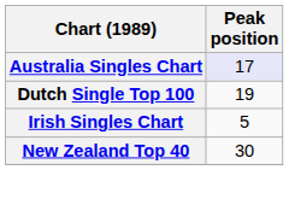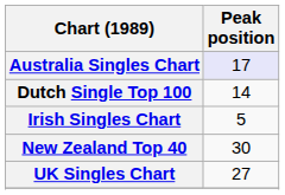 <table class="wikitable sortable plainrowheaders">
 <tr>
 <th scope="col">Chart (1989)</th>
 <th scope="col">Peak<br>position</th>
 </tr>
 <tr>
 <th scope="row"><a href='#'>Australia Singles Chart</a></th>
 <td align="center" style="background: lavender;">17</td>
 </tr>
 <tr>
 <th scope="row">Dutch <a href='#'>Single Top 100</a></th>
-<td align="center">19</td>
+<td align="center">14</td>
 </tr>
 <tr>
 <th scope="row"><a href='#'>Irish Singles Chart</a></th>
 <td align="center">5</td>
 </tr>
 <tr>
 <th scope="row"><a href='#'>New Zealand Top 40</a></th>
 <td align="center">30</td>
 </tr>
 <tr>
+<th scope="row"><a href='#'>UK Singles Chart</a></th>
+<td align="center">27</td>
+</tr>
+<tr>
 </tr>
 <tr>
 </tr>
 </table>
